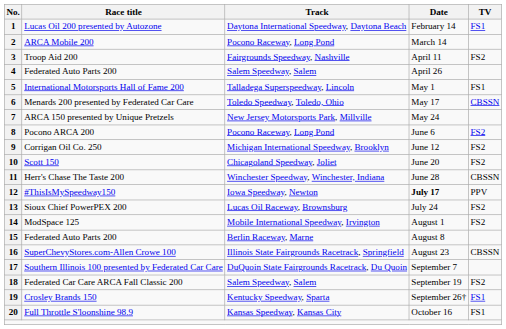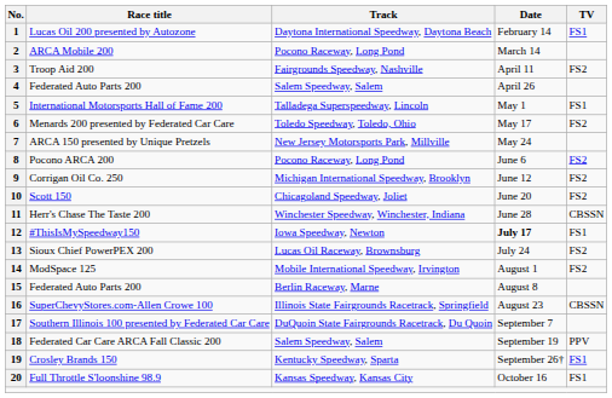 <table class="wikitable" style="font-size:85%;">
 <tr>
 <th>No.</th>
 <th>Race title</th>
 <th>Track</th>
 <th>Date</th>
 <th>TV</th>
 </tr>
 <tr>
 <th>1</th>
 <td><a href='#'>Lucas Oil 200 presented by Autozone</a></td>
 <td><a href='#'>Daytona International Speedway</a>, <a href='#'>Daytona Beach</a></td>
 <td>February 14</td>
 <td><a href='#'>FS1</a></td>
 </tr>
 <tr>
 <th>2</th>
 <td><a href='#'>ARCA Mobile 200</a></td>
 <td><a href='#'>Pocono Raceway</a>, <a href='#'>Long Pond</a></td>
 <td>March 14</td>
 <td></td>
 </tr>
 <tr>
 <th>3</th>
 <td>Troop Aid 200</td>
 <td><a href='#'>Fairgrounds Speedway</a>, <a href='#'>Nashville</a></td>
 <td>April 11</td>
 <td>FS2</td>
 </tr>
 <tr>
 <th>4</th>
 <td>Federated Auto Parts 200</td>
 <td><a href='#'>Salem Speedway</a>, <a href='#'>Salem</a></td>
 <td>April 26</td>
 <td></td>
 </tr>
 <tr>
 <th>5</th>
 <td><a href='#'>International Motorsports Hall of Fame 200</a></td>
 <td><a href='#'>Talladega Superspeedway</a>, <a href='#'>Lincoln</a></td>
 <td>May 1</td>
 <td>FS1</td>
 </tr>
 <tr>
 <th>6</th>
 <td>Menards 200 presented by Federated Car Care</td>
 <td><a href='#'>Toledo Speedway</a>, <a href='#'>Toledo, Ohio</a></td>
 <td>May 17</td>
-<td><a href='#'>CBSSN</a></td>
+<td>FS2</td>
 </tr>
 <tr>
 <th>7</th>
 <td>ARCA 150 presented by Unique Pretzels</td>
 <td><a href='#'>New Jersey Motorsports Park</a>, <a href='#'>Millville</a></td>
 <td>May 24</td>
 <td></td>
 </tr>
 <tr>
 <th>8</th>
 <td>Pocono ARCA 200</td>
 <td><a href='#'>Pocono Raceway</a>, <a href='#'>Long Pond</a></td>
 <td>June 6</td>
 <td><a href='#'>FS2</a></td>
 </tr>
 <tr>
 <th>9</th>
 <td>Corrigan Oil Co. 250</td>
 <td><a href='#'>Michigan International Speedway</a>, <a href='#'>Brooklyn</a></td>
 <td>June 12</td>
 <td>FS2</td>
 </tr>
 <tr>
 <th>10</th>
 <td><a href='#'>Scott 150</a></td>
 <td><a href='#'>Chicagoland Speedway</a>, <a href='#'>Joliet</a></td>
 <td>June 20</td>
 <td>FS2</td>
 </tr>
 <tr>
 <th>11</th>
 <td>Herr's Chase The Taste 200</td>
 <td><a href='#'>Winchester Speedway</a>, <a href='#'>Winchester, Indiana</a></td>
 <td>June 28</td>
 <td>CBSSN</td>
 </tr>
 <tr>
 <th>12</th>
 <td><a href='#'>#ThisIsMySpeedway150</a></td>
 <td><a href='#'>Iowa Speedway</a>, <a href='#'>Newton</a></td>
 <td><strong>July 17</strong></td>
-<td>PPV</td>
+<td>FS1</td>
 </tr>
 <tr>
 <th>13</th>
 <td>Sioux Chief PowerPEX 200</td>
 <td><a href='#'>Lucas Oil Raceway</a>, <a href='#'>Brownsburg</a></td>
 <td>July 24</td>
 <td>FS2</td>
 </tr>
 <tr>
 <th>14</th>
 <td>ModSpace 125</td>
 <td><a href='#'>Mobile International Speedway</a>, <a href='#'>Irvington</a></td>
 <td>August 1</td>
 <td>FS2</td>
 </tr>
 <tr>
 <th>15</th>
 <td>Federated Auto Parts 200</td>
 <td><a href='#'>Berlin Raceway</a>, <a href='#'>Marne</a></td>
 <td>August 8</td>
 <td></td>
 </tr>
 <tr>
 <th>16</th>
 <td><a href='#'>SuperChevyStores.com-Allen Crowe 100</a></td>
 <td><a href='#'>Illinois State Fairgrounds Racetrack</a>, <a href='#'>Springfield</a></td>
 <td>August 23</td>
 <td>CBSSN</td>
 </tr>
 <tr>
 <th>17</th>
 <td><a href='#'>Southern Illinois 100 presented by Federated Car Care</a></td>
 <td><a href='#'>DuQuoin State Fairgrounds Racetrack</a>, <a href='#'>Du Quoin</a></td>
 <td>September 7</td>
 <td></td>
 </tr>
 <tr>
 <th>18</th>
 <td>Federated Car Care ARCA Fall Classic 200</td>
 <td><a href='#'>Salem Speedway</a>, <a href='#'>Salem</a></td>
 <td>September 19</td>
-<td>FS2</td>
+<td>PPV</td>
 </tr>
 <tr>
 <th>19</th>
 <td><a href='#'>Crosley Brands 150</a></td>
 <td><a href='#'>Kentucky Speedway</a>, <a href='#'>Sparta</a></td>
 <td>September 26†</td>
 <td><a href='#'>FS1</a></td>
 </tr>
 <tr>
 <th>20</th>
 <td><a href='#'>Full Throttle S'loonshine 98.9</a></td>
 <td><a href='#'>Kansas Speedway</a>, <a href='#'>Kansas City</a></td>
 <td>October 16</td>
 <td>FS1</td>
 </tr>
 <tr>
 <td colspan="5"></td>
 </tr>
 </table>
